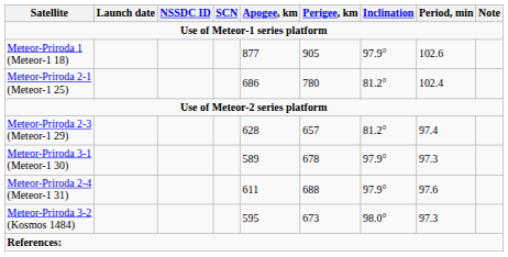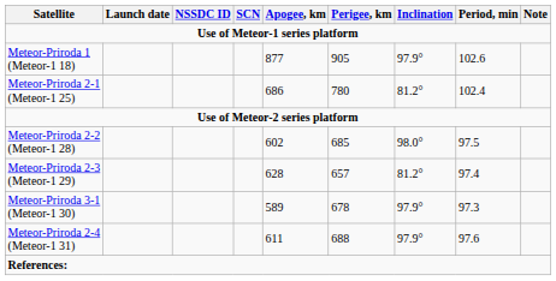 <table class="wikitable sortable collapsible collapsed" border="1">
 <tr>
 <th>Satellite</th>
 <th>Launch date</th>
 <th><a href='#'>NSSDC ID</a></th>
 <th><a href='#'>SCN</a></th>
 <th><a href='#'>Apogee</a>, km</th>
 <th><a href='#'>Perigee</a>, km</th>
 <th><a href='#'>Inclination</a></th>
 <th>Period, min</th>
 <th>Note</th>
 </tr>
 <tr>
 <td colspan="9" style="text-align: center;"><strong>Use of Meteor-1 series platform</strong></td>
 </tr>
 <tr>
 <td><a href='#'>Meteor-Priroda 1</a><br>(Meteor-1 18)</td>
 <td></td>
 <td></td>
 <td></td>
 <td>877</td>
 <td>905</td>
 <td>97.9°</td>
 <td>102.6</td>
 <td></td>
 </tr>
 <tr>
 <td><a href='#'>Meteor-Priroda 2-1</a><br>(Meteor-1 25)</td>
 <td></td>
 <td></td>
 <td></td>
 <td>686</td>
 <td>780</td>
 <td>81.2°</td>
 <td>102.4</td>
 <td></td>
 </tr>
 <tr>
 <td colspan="9" style="text-align: center;"><strong>Use of Meteor-2 series platform</strong></td>
 </tr>
 <tr>
+<td><a href='#'>Meteor-Priroda 2-2</a><br>(Meteor-1 28)</td>
+<td></td>
+<td></td>
+<td></td>
+<td>602</td>
+<td>685</td>
+<td>98.0°</td>
+<td>97.5</td>
+<td></td>
+</tr>
+<tr>
 <td><a href='#'>Meteor-Priroda 2-3</a><br>(Meteor-1 29)</td>
 <td></td>
 <td></td>
 <td></td>
 <td>628</td>
 <td>657</td>
 <td>81.2°</td>
 <td>97.4</td>
 <td></td>
 </tr>
 <tr>
 <td><a href='#'>Meteor-Priroda 3-1</a><br>(Meteor-1 30)</td>
 <td></td>
 <td></td>
 <td></td>
 <td>589</td>
 <td>678</td>
 <td>97.9°</td>
 <td>97.3</td>
 <td></td>
 </tr>
 <tr>
 <td><a href='#'>Meteor-Priroda 2-4</a><br>(Meteor-1 31)</td>
 <td></td>
 <td></td>
 <td></td>
 <td>611</td>
 <td>688</td>
 <td>97.9°</td>
 <td>97.6</td>
 <td></td>
 </tr>
 <tr>
-<td><a href='#'>Meteor-Priroda 3-2</a><br>(Kosmos 1484)</td>
-<td></td>
-<td></td>
-<td></td>
-<td>595</td>
-<td>673</td>
-<td>98.0°</td>
-<td>97.3</td>
-<td></td>
-</tr>
-<tr>
 <td colspan="9" style="text-align: left;"><strong>References:</strong> </td>
 </tr>
 </table>
